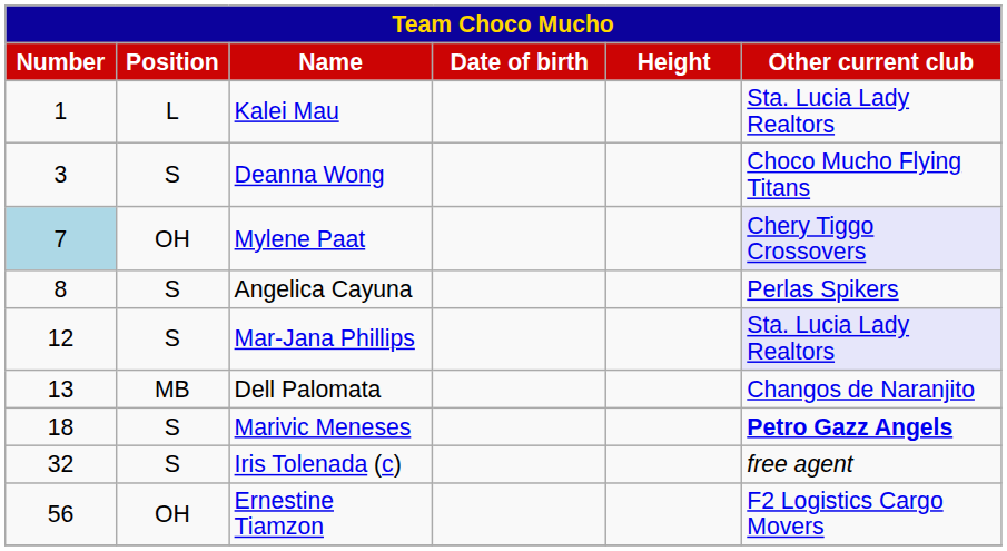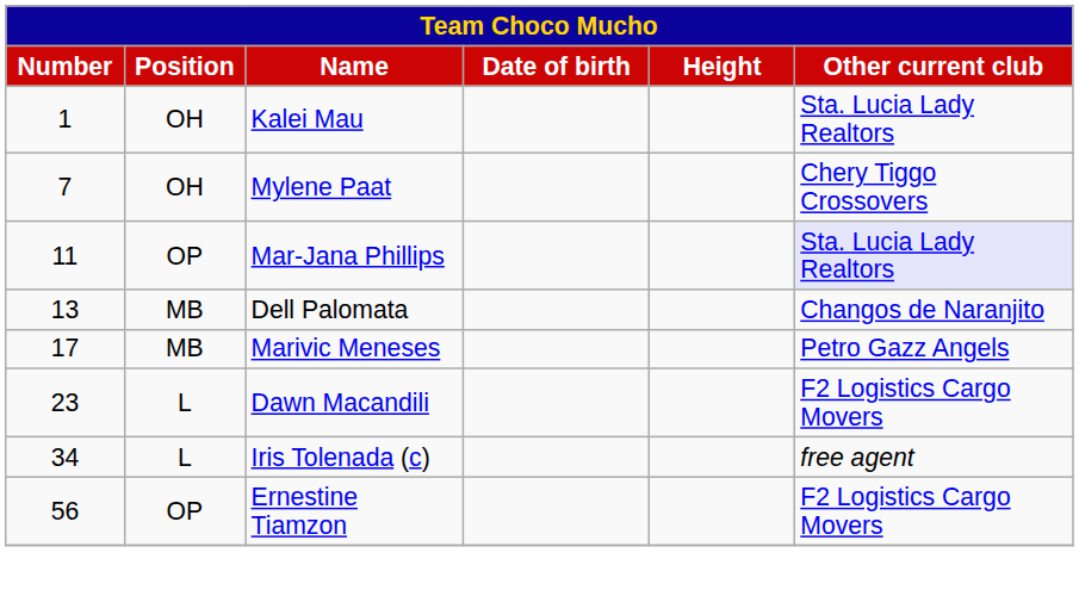 <table class="wikitable sortable" style="font-size:90%; text-align:center;">
 <tr>
 <th colspan="6" style= "background:#0C029C; color:gold; text-align: center"><strong>Team Choco Mucho</strong></th>
 </tr>
 <tr>
 <th style="width:5em; background:#CC0404; color:white;">Number</th>
 <th style="width:5em; background:#CC0404; color:white;">Position</th>
 <th style="width:15em; background:#CC0404; color:white;">Name</th>
 <th style="width:15em; background:#CC0404; color:white;">Date of birth</th>
 <th style="width:9em; background:#CC0404; color:white;">Height</th>
 <th style="width:20em; background:#CC0404; color:white;">Other current club</th>
 </tr>
 <tr align=center>
 <td>1</td>
-<td>L</td>
+<td>OH</td>
 <td align=left><a href='#'>Kalei Mau</a></td>
 <td align=right></td>
 <td></td>
 <td align=left> <a href='#'>Sta. Lucia Lady Realtors</a></td>
 </tr>
 <tr align=center>
-<td>3</td>
-<td>S</td>
-<td align=left><a href='#'>Deanna Wong</a></td>
-<td align=right></td>
-<td></td>
-<td align=left> <a href='#'>Choco Mucho Flying Titans</a></td>
-</tr>
-<tr align=center>
-<td style="background: lightblue;">7</td>
+<td>7</td>
 <td>OH</td>
 <td align=left><a href='#'>Mylene Paat</a></td>
 <td align=right></td>
 <td></td>
-<td align=left style="background: lavender;"> <a href='#'>Chery Tiggo Crossovers</a></td>
+<td align=left> <a href='#'>Chery Tiggo Crossovers</a></td>
 </tr>
 <tr align=center>
-<td>8</td>
-<td>S</td>
-<td align=left>Angelica Cayuna</td>
-<td align=right></td>
-<td></td>
-<td align=left> <a href='#'>Perlas Spikers</a></td>
-</tr>
-<tr align=center>
-<td>12</td>
-<td>S</td>
+<td>11</td>
+<td>OP</td>
 <td align=left><a href='#'>Mar-Jana Phillips</a></td>
 <td align=right></td>
 <td></td>
 <td align=left style="background: lavender;"> <a href='#'>Sta. Lucia Lady Realtors</a></td>
 </tr>
 <tr align=center>
 <td>13</td>
 <td>MB</td>
 <td align=left>Dell Palomata</td>
 <td align=right></td>
 <td></td>
 <td align=left> <a href='#'>Changos de Naranjito</a></td>
 </tr>
 <tr align=center>
-<td>18</td>
-<td>S</td>
+<td>17</td>
+<td>MB</td>
 <td align=left><a href='#'>Marivic Meneses</a></td>
 <td align=right></td>
 <td></td>
-<td align=left><strong> <a href='#'>Petro Gazz Angels</a></strong></td>
+<td align=left> <a href='#'>Petro Gazz Angels</a></td>
 </tr>
 <tr align=center>
-<td>32</td>
-<td>S</td>
+<td>23</td>
+<td>L</td>
+<td align=left><a href='#'>Dawn Macandili</a></td>
+<td align=right></td>
+<td></td>
+<td align=left> <a href='#'>F2 Logistics Cargo Movers</a></td>
+</tr>
+<tr align=center>
+<td>34</td>
+<td>L</td>
 <td align=left><a href='#'>Iris Tolenada</a> (<a href='#'>c</a>)</td>
 <td align=right></td>
 <td></td>
 <td align=left><em>free agent</em></td>
 </tr>
 <tr align=center>
 <td>56</td>
-<td>OH</td>
+<td>OP</td>
 <td align=left><a href='#'>Ernestine Tiamzon</a></td>
 <td align=right></td>
 <td></td>
 <td align=left> <a href='#'>F2 Logistics Cargo Movers</a></td>
 </tr>
 <tr align=center>
 </tr>
 </table>
